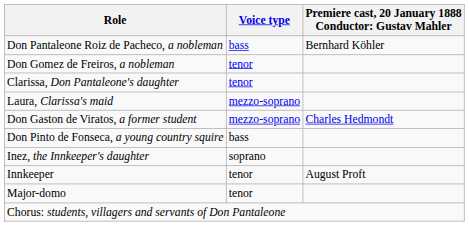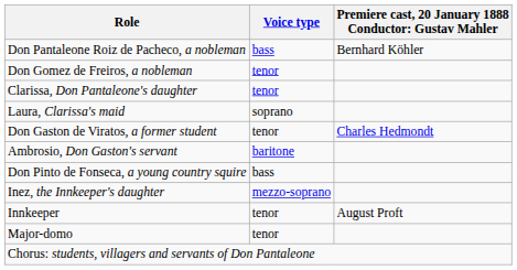 <table class="wikitable">
 <tr>
 <th>Role</th>
 <th><a href='#'>Voice type</a></th>
 <th>Premiere cast, 20 January 1888<br>Conductor: Gustav Mahler</th>
 </tr>
 <tr>
 <td>Don Pantaleone Roiz de Pacheco, <em>a nobleman</em></td>
 <td><a href='#'>bass</a></td>
 <td>Bernhard Köhler</td>
 </tr>
 <tr>
 <td>Don Gomez de Freiros, <em>a nobleman</em></td>
 <td><a href='#'>tenor</a></td>
 <td></td>
 </tr>
 <tr>
 <td>Clarissa, <em>Don Pantaleone's daughter</em></td>
 <td><a href='#'>tenor</a></td>
 <td></td>
 </tr>
 <tr>
 <td>Laura, <em>Clarissa's maid</em></td>
-<td><a href='#'>mezzo-soprano</a></td>
+<td>soprano</td>
 <td></td>
 </tr>
 <tr>
 <td>Don Gaston de Viratos, <em>a former student</em></td>
-<td><a href='#'>mezzo-soprano</a></td>
+<td>tenor</td>
 <td><a href='#'>Charles Hedmondt</a></td>
+</tr>
+<tr>
+<td>Ambrosio, <em>Don Gaston's servant</em></td>
+<td><a href='#'>baritone</a></td>
+<td></td>
 </tr>
 <tr>
 <td>Don Pinto de Fonseca, <em>a young country squire</em></td>
 <td>bass</td>
 <td></td>
 </tr>
 <tr>
 <td>Inez, <em>the Innkeeper's daughter</em></td>
-<td>soprano</td>
+<td><a href='#'>mezzo-soprano</a></td>
 <td></td>
 </tr>
 <tr>
 <td>Innkeeper</td>
 <td>tenor</td>
 <td>August Proft</td>
 </tr>
 <tr>
 <td>Major-domo</td>
 <td>tenor</td>
 <td></td>
 </tr>
 <tr>
 <td colspan="3">Chorus: <em>students, villagers and servants of Don Pantaleone</em></td>
 </tr>
 </table>
